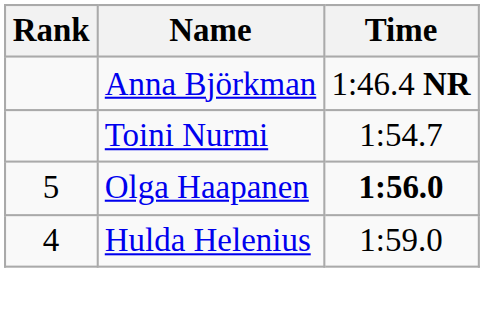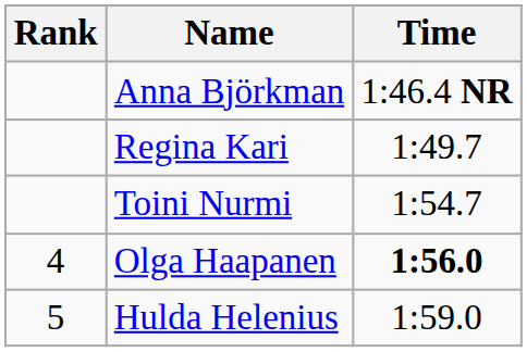 <table class="wikitable" style="text-align:center">
 <tr>
 <th>Rank</th>
 <th>Name</th>
 <th>Time</th>
 </tr>
 <tr>
 <td></td>
 <td align=left><a href='#'>Anna Björkman</a></td>
 <td>1:46.4 <strong>NR</strong></td>
 </tr>
 <tr>
 <td></td>
+<td align=left><a href='#'>Regina Kari</a></td>
+<td>1:49.7</td>
+</tr>
+<tr>
+<td></td>
 <td align=left><a href='#'>Toini Nurmi</a></td>
 <td>1:54.7</td>
 </tr>
 <tr>
-<td>5</td>
+<td>4</td>
 <td align=left><a href='#'>Olga Haapanen</a></td>
 <td><strong>1:56.0</strong></td>
 </tr>
 <tr>
-<td>4</td>
+<td>5</td>
 <td align=left><a href='#'>Hulda Helenius</a></td>
 <td>1:59.0</td>
 </tr>
 </table>
